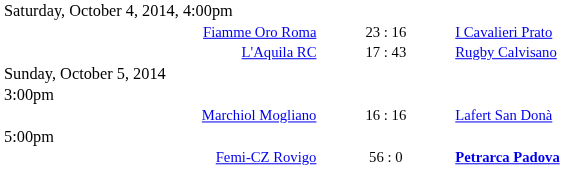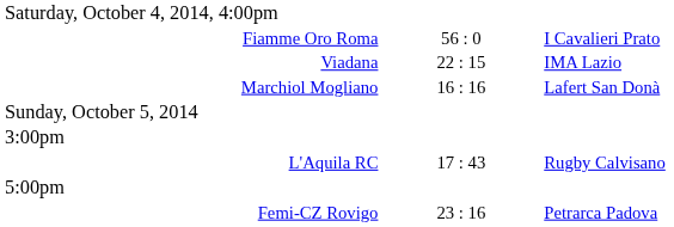 <table style="width:70%;" cellspacing="1">
 <tr>
 <th width=35%></th>
 <th width=15%></th>
 <th></th>
 </tr>
 <tr>
 <td>Saturday, October 4, 2014, 4:00pm</td>
 </tr>
 <tr style=font-size:90%>
 <td align=right><a href='#'>Fiamme Oro Roma</a></td>
-<td align=center>23 : 16</td>
+<td align=center>56 : 0</td>
 <td><a href='#'>I Cavalieri Prato</a></td>
 </tr>
 <tr style=font-size:90%>
-<td align=right><a href='#'>L'Aquila RC</a></td>
-<td align=center>17 : 43</td>
-<td><a href='#'>Rugby Calvisano</a></td>
+<td align=right><a href='#'>Viadana</a></td>
+<td align=center>22 : 15</td>
+<td><a href='#'>IMA Lazio</a></td>
+</tr>
+<tr style=font-size:90%>
+<td align=right><a href='#'>Marchiol Mogliano</a></td>
+<td align=center>16 : 16</td>
+<td><a href='#'>Lafert San Donà</a></td>
 </tr>
 <tr>
 <td>Sunday, October 5, 2014</td>
 </tr>
 <tr>
 <td>3:00pm</td>
 </tr>
 <tr style=font-size:90%>
-<td align=right><a href='#'>Marchiol Mogliano</a></td>
-<td align=center>16 : 16</td>
-<td><a href='#'>Lafert San Donà</a></td>
+<td align=right><a href='#'>L'Aquila RC</a></td>
+<td align=center>17 : 43</td>
+<td><a href='#'>Rugby Calvisano</a></td>
 </tr>
 <tr>
 <td>5:00pm</td>
 </tr>
 <tr style=font-size:90%>
 <td align=right><a href='#'>Femi-CZ Rovigo</a></td>
-<td align=center>56 : 0</td>
-<td><strong><a href='#'>Petrarca Padova</a></strong></td>
+<td align=center>23 : 16</td>
+<td><a href='#'>Petrarca Padova</a></td>
 </tr>
 </table>
